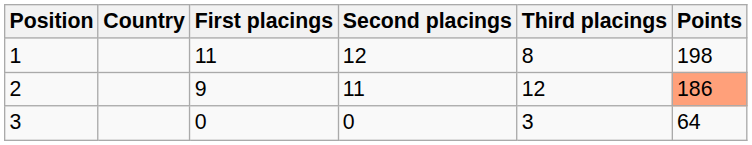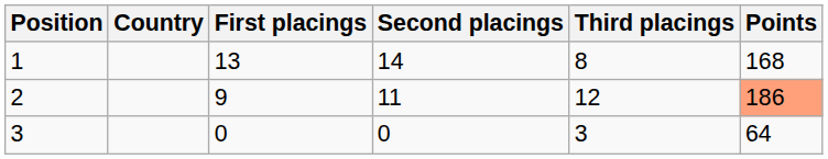 <table class = "wikitable">
 <tr>
 <th>Position</th>
 <th>Country</th>
 <th>First placings</th>
 <th>Second placings</th>
 <th>Third placings</th>
 <th>Points</th>
 </tr>
 <tr>
 <td>1</td>
 <td></td>
-<td>11</td>
-<td>12</td>
+<td>13</td>
+<td>14</td>
 <td>8</td>
-<td>198</td>
+<td>168</td>
 </tr>
 <tr>
 <td>2</td>
 <td></td>
 <td>9</td>
 <td>11</td>
 <td>12</td>
 <td style="background: lightsalmon;">186</td>
 </tr>
 <tr>
 <td>3</td>
 <td></td>
 <td>0</td>
 <td>0</td>
 <td>3</td>
 <td>64</td>
 </tr>
 </table>
